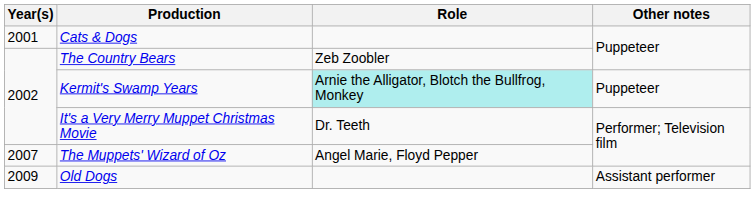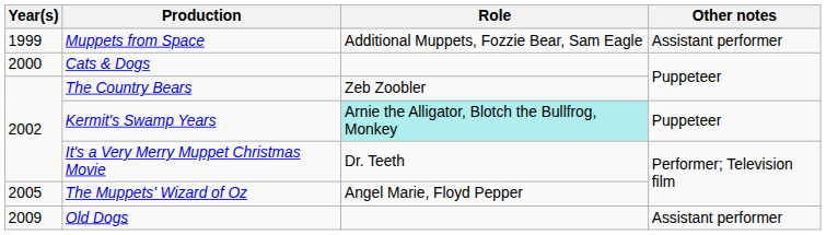 <table class="wikitable">
 <tr>
 <th>Year(s)</th>
 <th>Production</th>
 <th>Role</th>
 <th>Other notes</th>
 </tr>
 <tr>
-<td>2001</td>
+<td>1999</td>
+<td><em><a href='#'>Muppets from Space</a></em></td>
+<td>Additional Muppets, Fozzie Bear, Sam Eagle</td>
+<td>Assistant performer</td>
+</tr>
+<tr>
+<td>2000</td>
 <td><em><a href='#'>Cats & Dogs</a></em></td>
 <td></td>
 <td rowspan="2">Puppeteer</td>
 </tr>
 <tr>
 <td rowspan="3">2002</td>
 <td><em><a href='#'>The Country Bears</a></em></td>
 <td>Zeb Zoobler</td>
 </tr>
 <tr>
 <td><em><a href='#'>Kermit's Swamp Years</a></em></td>
 <td style="background: paleturquoise;">Arnie the Alligator, Blotch the Bullfrog, Monkey</td>
 <td>Puppeteer</td>
 </tr>
 <tr>
 <td><em><a href='#'>It's a Very Merry Muppet Christmas Movie</a></em></td>
 <td>Dr. Teeth</td>
 <td rowspan="2">Performer; Television film</td>
 </tr>
 <tr>
-<td>2007</td>
+<td>2005</td>
 <td><em><a href='#'>The Muppets' Wizard of Oz</a></em></td>
 <td>Angel Marie, Floyd Pepper</td>
 </tr>
 <tr>
 <td>2009</td>
 <td><em><a href='#'>Old Dogs</a></em></td>
 <td></td>
 <td>Assistant performer</td>
 </tr>
 </table>
